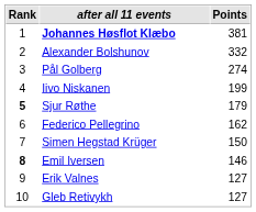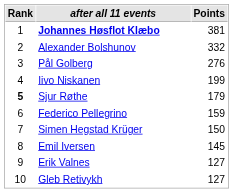 <table cellspacing="1" cellpadding="3" style="border:1px solid #AAAAAA;font-size:86%">
 <tr style="background-color: #E4E4E4;">
 <th style="border-bottom:1px solid #AAAAAA" width=10>Rank</th>
 <th style="border-bottom:1px solid #AAAAAA" width=200><em>after all 11 events</em></th>
 <th style="border-bottom:1px solid #AAAAAA" width=20 align=right>Points</th>
 </tr>
 <tr>
 <td align=center>1</td>
 <td> <strong><a href='#'>Johannes Høsflot Klæbo</a></strong></td>
 <td align=right>381</td>
 </tr>
 <tr>
 <td align=center>2</td>
 <td> <a href='#'>Alexander Bolshunov</a></td>
 <td align=right>332</td>
 </tr>
 <tr>
 <td align=center>3</td>
 <td> <a href='#'>Pål Golberg</a></td>
-<td align=right>274</td>
+<td align=right>276</td>
 </tr>
 <tr>
 <td align=center>4</td>
 <td> <a href='#'>Iivo Niskanen</a></td>
 <td align=right>199</td>
 </tr>
 <tr>
 <td align=center><strong>5</strong></td>
 <td> <a href='#'>Sjur Røthe</a></td>
 <td align=right>179</td>
 </tr>
 <tr>
 <td align=center>6</td>
 <td> <a href='#'>Federico Pellegrino</a></td>
-<td align=right>162</td>
+<td align=right>159</td>
 </tr>
 <tr>
 <td align=center>7</td>
 <td> <a href='#'>Simen Hegstad Krüger</a></td>
 <td align=right>150</td>
 </tr>
 <tr>
-<td align=center><strong>8</strong></td>
+<td align=center>8</td>
 <td> <a href='#'>Emil Iversen</a></td>
-<td align=right>146</td>
+<td align=right>145</td>
 </tr>
 <tr>
 <td align=center>9</td>
 <td> <a href='#'>Erik Valnes</a></td>
 <td align=right>127</td>
 </tr>
 <tr>
 <td align=center>10</td>
 <td> <a href='#'>Gleb Retivykh</a></td>
 <td align=right>127</td>
 </tr>
 </table>
